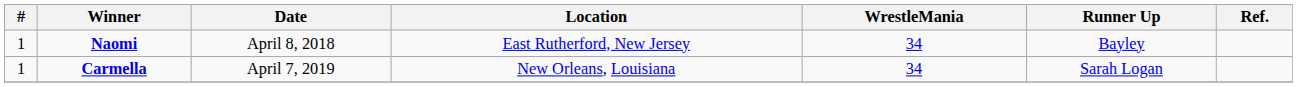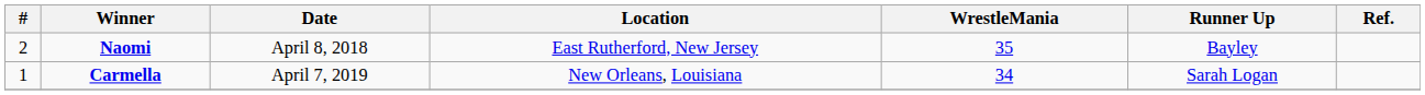 <table class="wikitable plainrowheaders" style="width:100%; text-align:center;">
 <tr>
 <th>#</th>
 <th>Winner</th>
 <th>Date</th>
 <th>Location</th>
 <th>WrestleMania</th>
 <th>Runner Up</th>
 <th>Ref.</th>
 </tr>
 <tr>
-<td>1</td>
+<td>2</td>
 <td><a href='#'><strong>Naomi</strong></a></td>
 <td>April 8, 2018</td>
 <td><a href='#'>East Rutherford, New Jersey</a></td>
-<td><a href='#'>34</a></td>
+<td><a href='#'>35</a></td>
 <td><a href='#'>Bayley</a></td>
 <td></td>
 </tr>
 <tr>
 <td>1</td>
 <td><a href='#'><strong>Carmella</strong></a></td>
 <td>April 7, 2019</td>
 <td><a href='#'>New Orleans</a>, <a href='#'>Louisiana</a></td>
 <td><a href='#'>34</a></td>
 <td><a href='#'>Sarah Logan</a></td>
 <td></td>
 </tr>
 <tr>
 </tr>
 </table>
